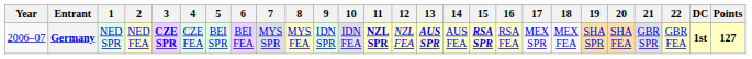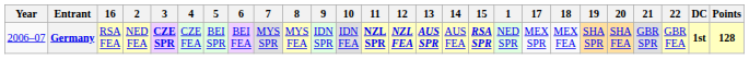 <table class="wikitable" style="text-align:center; font-size:85%">
 <tr>
 <th>Year</th>
 <th>Entrant</th>
-<th>1</th>
+<th>16</th>
 <th>2</th>
 <th>3</th>
 <th>4</th>
 <th>5</th>
 <th>6</th>
 <th>7</th>
 <th>8</th>
 <th>9</th>
 <th>10</th>
 <th>11</th>
 <th>12</th>
 <th>13</th>
 <th>14</th>
 <th>15</th>
-<th>16</th>
+<th>1</th>
 <th>17</th>
 <th>18</th>
 <th>19</th>
 <th>20</th>
 <th>21</th>
 <th>22</th>
 <th>DC</th>
 <th>Points</th>
 </tr>
 <tr>
 <td nowrap><a href='#'>2006–07</a></td>
 <th nowrap><a href='#'>Germany</a></th>
-<td style="background:#DFFFDF;"><a href='#'>NED<br>SPR</a><br></td>
+<td style="background:#FFFFBF;"><a href='#'>RSA<br>FEA</a><br></td>
 <td style="background:#FFFFBF;"><a href='#'>NED<br>FEA</a><br></td>
 <td style="background:#EFCFFF;"><strong><a href='#'>CZE<br>SPR</a><br></strong></td>
 <td style="background:#DFFFDF;"><a href='#'>CZE<br>FEA</a><br></td>
 <td style="background:#DFFFDF;"><a href='#'>BEI<br>SPR</a><br></td>
 <td style="background:#EFCFFF;"><a href='#'>BEI<br>FEA</a><br></td>
 <td style="background:#DFDFDF;"><a href='#'>MYS<br>SPR</a><br></td>
 <td style="background:#FFFFBF;"><a href='#'>MYS<br>FEA</a><br></td>
 <td style="background:#DFFFDF;"><a href='#'>IDN<br>SPR</a><br></td>
 <td style="background:#DFDFDF;"><a href='#'>IDN<br>FEA</a><br></td>
 <td style="background:#FFFFBF;"><strong><a href='#'>NZL<br>SPR</a></strong><br></td>
-<td style="background:#FFFFBF;"><em><a href='#'>NZL<br>FEA</a></em><br></td>
+<td style="background:#FFFFBF;"><strong><em><a href='#'>NZL<br>FEA</a></em><br></strong></td>
 <td style="background:#FFFFBF;"><strong><em><a href='#'>AUS<br>SPR</a></em></strong><br></td>
 <td style="background:#FFFFBF;"><a href='#'>AUS<br>FEA</a><br></td>
 <td style="background:#FFFFBF;"><strong><em><a href='#'>RSA<br>SPR</a></em></strong><br></td>
-<td style="background:#FFFFBF;"><a href='#'>RSA<br>FEA</a><br></td>
+<td style="background:#DFFFDF;"><a href='#'>NED<br>SPR</a><br></td>
 <td><a href='#'>MEX<br>SPR</a></td>
 <td><a href='#'>MEX<br>FEA</a></td>
 <td style="background:#FFDF9F;"><a href='#'>SHA<br>SPR</a><br></td>
 <td style="background:#FFDF9F;"><a href='#'>SHA<br>FEA</a><br></td>
 <td style="background:#DFDFDF;"><a href='#'>GBR<br>SPR</a><br></td>
 <td style="background:#FFFFBF;"><a href='#'>GBR<br>FEA</a><br></td>
 <td style="background:#FFFFBF;"><strong>1st</strong></td>
-<td style="background:#FFFFBF;"><strong>127</strong></td>
+<td style="background:#FFFFBF;"><strong>128</strong></td>
 </tr>
 </table>
